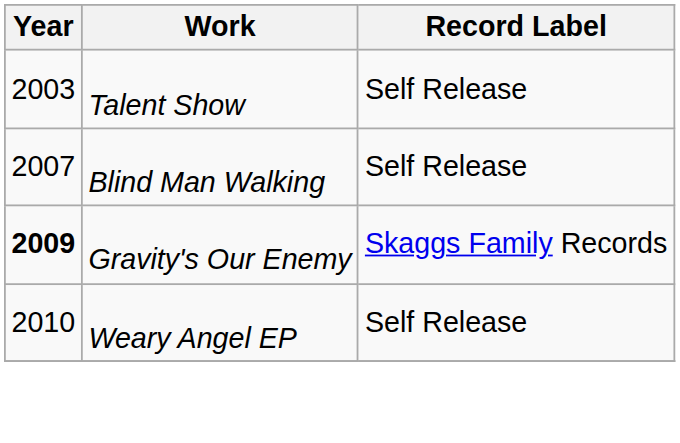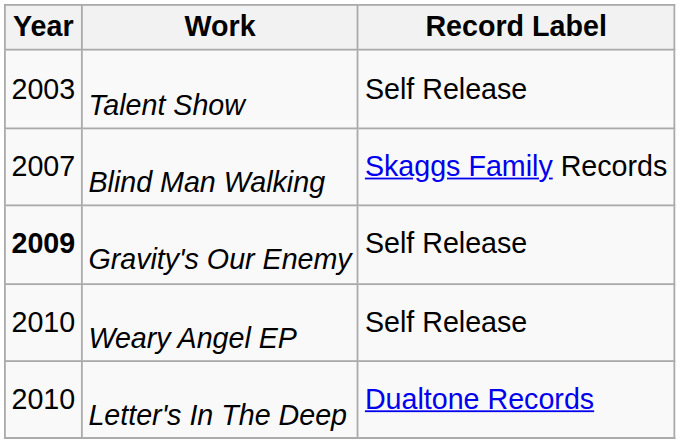 <table class="wikitable">
 <tr>
 <th>Year</th>
 <th>Work</th>
 <th>Record Label</th>
 </tr>
 <tr>
 <td>2003</td>
 <td><br><em>Talent Show</em></td>
 <td>Self Release</td>
 </tr>
 <tr>
 <td>2007</td>
 <td><br><em>Blind Man Walking</em></td>
-<td>Self Release</td>
+<td><a href='#'>Skaggs Family</a> Records</td>
 </tr>
 <tr>
 <td><strong>2009</strong></td>
 <td><br><em>Gravity's Our Enemy</em></td>
-<td><a href='#'>Skaggs Family</a> Records</td>
+<td>Self Release</td>
 </tr>
 <tr>
 <td>2010</td>
 <td><br><em>Weary Angel EP</em></td>
 <td>Self Release</td>
 </tr>
 <tr>
+<td>2010</td>
+<td><br><em>Letter's In The Deep</em></td>
+<td><a href='#'>Dualtone Records</a></td>
+</tr>
+<tr>
 </tr>
 </table>
